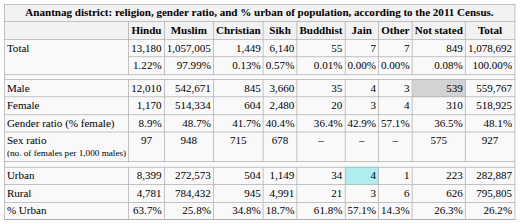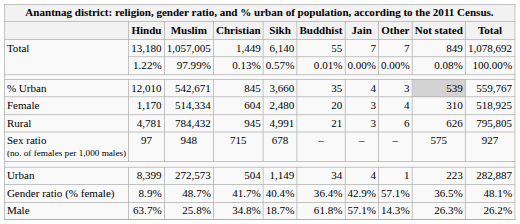 <table class="wikitable mw-collapsible mw-collapsed">
 <tr>
 <th colspan=10>Anantnag district: religion, gender ratio, and % urban of population, according to the 2011 Census.</th>
 </tr>
 <tr style="vertical-align:top;">
 <th></th>
 <th>Hindu</th>
 <th>Muslim</th>
 <th>Christian</th>
 <th>Sikh</th>
 <th>Buddhist</th>
 <th>Jain</th>
 <th>Other</th>
 <th>Not stated</th>
 <th>Total</th>
 </tr>
 <tr style="vertical-align:top;text-align:right;">
 <td rowspan=2 style="text-align:left;">Total</td>
 <td>13,180</td>
 <td>1,057,005</td>
 <td>1,449</td>
 <td>6,140</td>
 <td>55</td>
 <td>7</td>
 <td>7</td>
 <td>849</td>
 <td>1,078,692</td>
 </tr>
 <tr style="vertical-align:top;text-align:right;">
 <td>1.22%</td>
 <td>97.99%</td>
 <td>0.13%</td>
 <td>0.57%</td>
 <td>0.01%</td>
 <td>0.00%</td>
 <td>0.00%</td>
 <td>0.08%</td>
 <td>100.00%</td>
 </tr>
 <tr>
 <td colspan=10></td>
 </tr>
 <tr style="vertical-align:top;text-align:right;">
-<td style="text-align:left;">Male</td>
+<td style="text-align:left;">% Urban</td>
 <td>12,010</td>
 <td>542,671</td>
 <td>845</td>
 <td>3,660</td>
 <td>35</td>
 <td>4</td>
 <td>3</td>
 <td style="background: lightgrey;">539</td>
 <td>559,767</td>
 </tr>
 <tr style="vertical-align:top;text-align:right;">
 <td style="text-align:left;">Female</td>
 <td>1,170</td>
 <td>514,334</td>
 <td>604</td>
 <td>2,480</td>
 <td>20</td>
 <td>3</td>
 <td>4</td>
 <td>310</td>
 <td>518,925</td>
 </tr>
 <tr style="vertical-align:top;text-align:right;">
-<td style="text-align:left;">Gender ratio (% female)</td>
-<td>8.9%</td>
-<td>48.7%</td>
-<td>41.7%</td>
-<td>40.4%</td>
-<td>36.4%</td>
-<td>42.9%</td>
-<td>57.1%</td>
-<td>36.5%</td>
-<td>48.1%</td>
+<td style="text-align:left;">Rural</td>
+<td>4,781</td>
+<td>784,432</td>
+<td>945</td>
+<td>4,991</td>
+<td>21</td>
+<td>3</td>
+<td>6</td>
+<td>626</td>
+<td>795,805</td>
 </tr>
 <tr style="vertical-align:top;text-align:center;">
 <td style="text-align:left;">Sex ratio <br><small>(no. of females per 1,000 males)</small></td>
 <td>97</td>
 <td>948</td>
 <td>715</td>
 <td>678</td>
 <td>–</td>
 <td>–</td>
 <td>–</td>
 <td>575</td>
 <td>927</td>
 </tr>
 <tr>
 <td colspan=10></td>
 </tr>
 <tr style="vertical-align:top;text-align:right;">
 <td style="text-align:left;">Urban</td>
 <td>8,399</td>
 <td>272,573</td>
 <td>504</td>
 <td>1,149</td>
 <td>34</td>
-<td style="background: paleturquoise;">4</td>
+<td>4</td>
 <td>1</td>
 <td>223</td>
 <td>282,887</td>
 </tr>
 <tr style="vertical-align:top;text-align:right;">
-<td style="text-align:left;">Rural</td>
-<td>4,781</td>
-<td>784,432</td>
-<td>945</td>
-<td>4,991</td>
-<td>21</td>
-<td>3</td>
-<td>6</td>
-<td>626</td>
-<td>795,805</td>
+<td style="text-align:left;">Gender ratio (% female)</td>
+<td>8.9%</td>
+<td>48.7%</td>
+<td>41.7%</td>
+<td>40.4%</td>
+<td>36.4%</td>
+<td>42.9%</td>
+<td>57.1%</td>
+<td>36.5%</td>
+<td>48.1%</td>
 </tr>
 <tr style="vertical-align:top;text-align:right;">
-<td style="text-align:left;">% Urban</td>
+<td style="text-align:left;">Male</td>
 <td>63.7%</td>
 <td>25.8%</td>
 <td>34.8%</td>
 <td>18.7%</td>
 <td>61.8%</td>
 <td>57.1%</td>
 <td>14.3%</td>
 <td>26.3%</td>
 <td>26.2%</td>
 </tr>
 <tr>
 </tr>
 </table>
